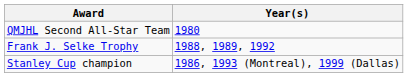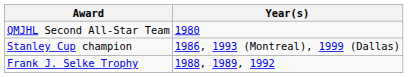 <table class="wikitable">
 <tr>
 <th>Award</th>
 <th>Year(s)</th>
 </tr>
 <tr>
 <td><a href='#'>QMJHL</a> Second All-Star Team</td>
 <td><a href='#'>1980</a></td>
 </tr>
 <tr>
+<td><a href='#'>Stanley Cup</a> champion</td>
+<td><a href='#'>1986</a>, <a href='#'>1993</a> (Montreal), <a href='#'>1999</a> (Dallas)</td>
+</tr>
+<tr>
 <td><a href='#'>Frank J. Selke Trophy</a></td>
 <td><a href='#'>1988</a>, <a href='#'>1989</a>, <a href='#'>1992</a></td>
 </tr>
-<tr>
-<td><a href='#'>Stanley Cup</a> champion</td>
-<td><a href='#'>1986</a>, <a href='#'>1993</a> (Montreal), <a href='#'>1999</a> (Dallas)</td>
-</tr>
 </table>
